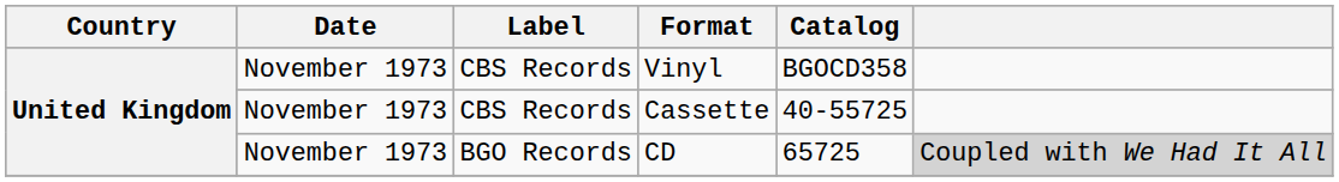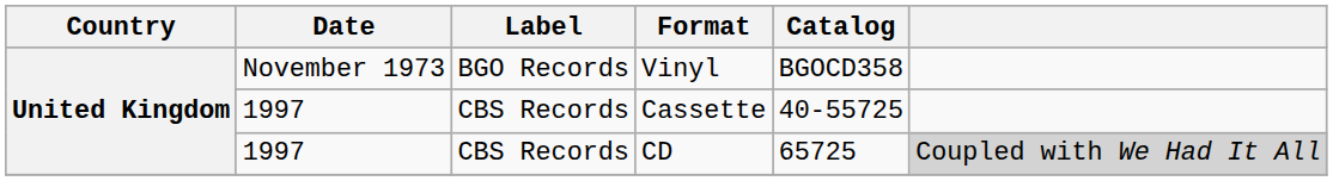 <table class="wikitable plainrowheaders">
 <tr>
 <th>Country</th>
 <th>Date</th>
 <th>Label</th>
 <th>Format</th>
 <th>Catalog</th>
 <th></th>
 </tr>
 <tr>
 <th scope="row" rowspan="3">United Kingdom</th>
 <td>November 1973</td>
-<td>CBS Records</td>
+<td>BGO Records</td>
 <td>Vinyl</td>
 <td>BGOCD358</td>
 <td></td>
 </tr>
 <tr>
-<td>November 1973</td>
+<td>1997</td>
 <td>CBS Records</td>
 <td>Cassette</td>
 <td>40-55725</td>
 <td></td>
 </tr>
 <tr>
-<td>November 1973</td>
-<td>BGO Records</td>
+<td>1997</td>
+<td>CBS Records</td>
 <td>CD</td>
 <td>65725</td>
 <td style="background: lightgrey;">Coupled with <em>We Had It All</em></td>
 </tr>
 <tr>
 </tr>
 </table>
